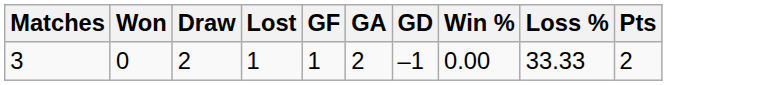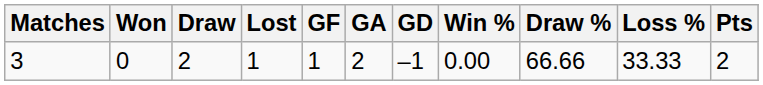 <table class="wikitable">
 <tr>
 <th>Matches</th>
 <th>Won</th>
 <th>Draw</th>
 <th>Lost</th>
 <th>GF</th>
 <th>GA</th>
 <th>GD</th>
 <th>Win %</th>
+<th>Draw %</th>
 <th>Loss %</th>
 <th>Pts</th>
 </tr>
 <tr>
 <td>3</td>
 <td>0</td>
 <td>2</td>
 <td>1</td>
 <td>1</td>
 <td>2</td>
 <td>–1</td>
 <td>0.00</td>
+<td>66.66</td>
 <td>33.33</td>
 <td>2</td>
 </tr>
 </table>
